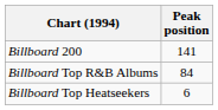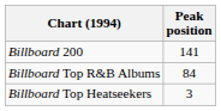 <table class="wikitable">
 <tr>
 <th>Chart (1994)</th>
 <th>Peak<br>position</th>
 </tr>
 <tr>
 <td><em>Billboard</em> 200</td>
 <td align="center">141</td>
 </tr>
 <tr>
 <td><em>Billboard</em> Top R&B Albums</td>
 <td align="center">84</td>
 </tr>
 <tr>
 <td><em>Billboard</em> Top Heatseekers</td>
-<td align="center">6</td>
+<td align="center">3</td>
 </tr>
 </table>
